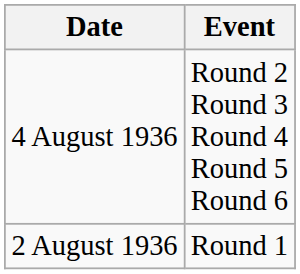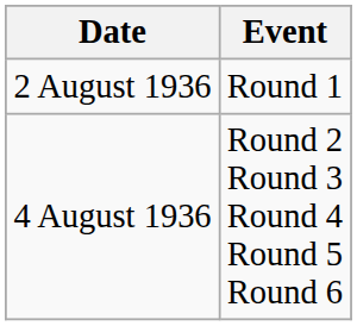 <table class = "wikitable" style="text-align:center;">
 <tr>
 <th>Date</th>
 <th>Event</th>
 </tr>
 <tr>
+<td>2 August 1936</td>
+<td>Round 1</td>
+</tr>
+<tr>
 <td>4 August 1936</td>
 <td>Round 2<br>Round 3<br>Round 4<br>Round 5<br>Round 6</td>
 </tr>
-<tr>
-<td>2 August 1936</td>
-<td>Round 1</td>
-</tr>
 </table>
